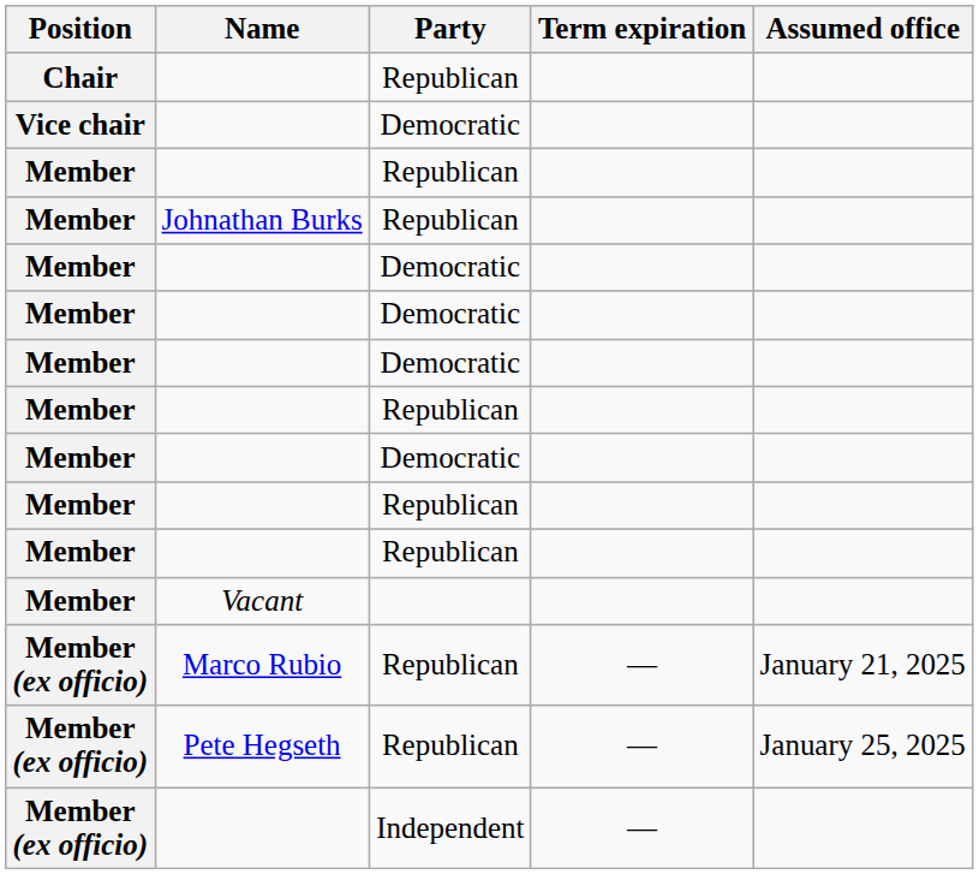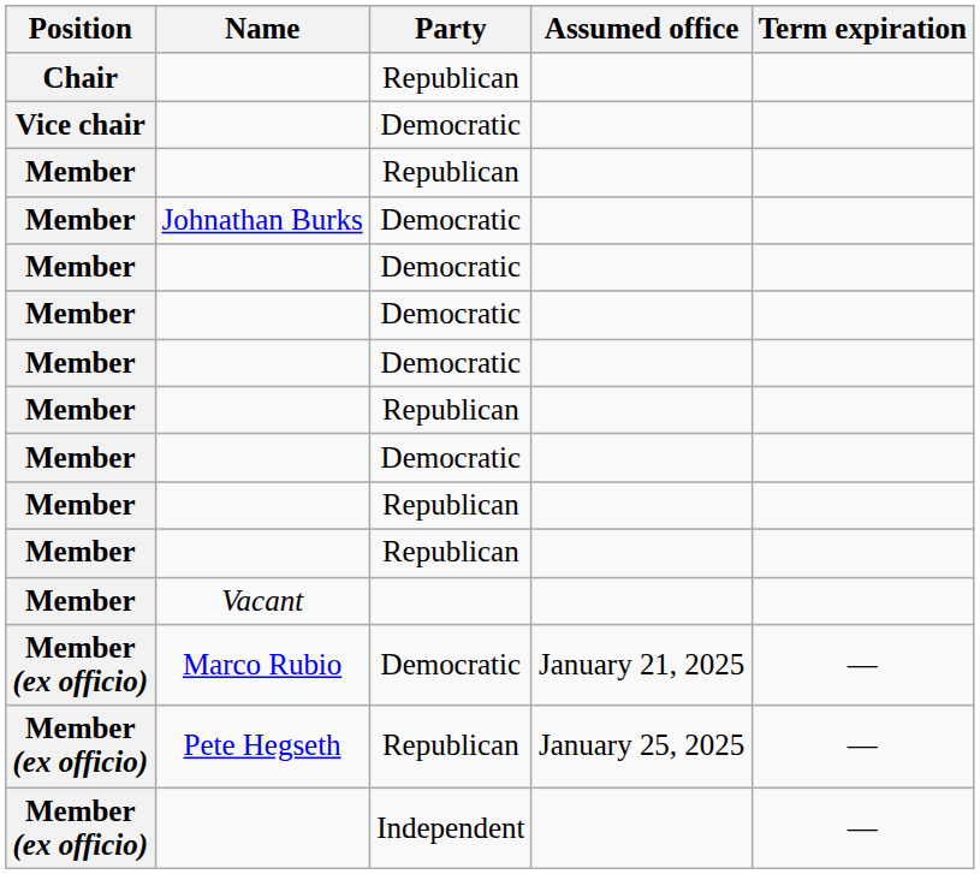 <table class="wikitable sortable" style="text-align:center">
 <tr>
 <th>Position</th>
 <th>Name</th>
 <th>Party</th>
+<th>Assumed office</th>
 <th>Term expiration</th>
-<th>Assumed office</th>
 </tr>
 <tr>
 <th>Chair</th>
 <td></td>
 <td>Republican</td>
 <td></td>
 <td></td>
 </tr>
 <tr>
 <th>Vice chair</th>
 <td></td>
 <td>Democratic</td>
 <td></td>
 <td></td>
 </tr>
 <tr>
 <th>Member</th>
 <td></td>
 <td>Republican</td>
 <td></td>
 <td></td>
 </tr>
 <tr>
 <th>Member</th>
 <td><a href='#'>Johnathan Burks</a></td>
-<td>Republican</td>
+<td>Democratic</td>
 <td></td>
 <td></td>
 </tr>
 <tr>
 <th>Member</th>
 <td></td>
 <td>Democratic</td>
 <td></td>
 <td></td>
 </tr>
 <tr>
 <th>Member</th>
 <td></td>
 <td>Democratic</td>
 <td></td>
 <td></td>
 </tr>
 <tr>
 <th>Member</th>
 <td></td>
 <td>Democratic</td>
 <td></td>
 <td></td>
 </tr>
 <tr>
 <th>Member</th>
 <td></td>
 <td>Republican</td>
 <td></td>
 <td></td>
 </tr>
 <tr>
 <th>Member</th>
 <td></td>
 <td>Democratic</td>
 <td></td>
 <td></td>
 </tr>
 <tr>
 <th>Member</th>
 <td></td>
 <td>Republican</td>
 <td></td>
 <td></td>
 </tr>
 <tr>
 <th>Member</th>
 <td></td>
 <td>Republican</td>
 <td></td>
 <td></td>
 </tr>
 <tr>
 <th>Member</th>
 <td><em>Vacant</em></td>
 <td></td>
 <td></td>
 <td></td>
 </tr>
 <tr>
 <th>Member<br><em>(ex officio)</em></th>
 <td><a href='#'>Marco Rubio</a></td>
-<td>Republican</td>
+<td>Democratic</td>
+<td>January 21, 2025</td>
 <td>—</td>
-<td>January 21, 2025</td>
 </tr>
 <tr>
 <th>Member<br><em>(ex officio)</em></th>
 <td><a href='#'>Pete Hegseth</a></td>
 <td>Republican</td>
+<td>January 25, 2025</td>
 <td>—</td>
-<td>January 25, 2025</td>
 </tr>
 <tr>
 <th>Member<br><em>(ex officio)</em></th>
 <td></td>
 <td>Independent</td>
+<td></td>
 <td>—</td>
-<td></td>
 </tr>
 </table>
